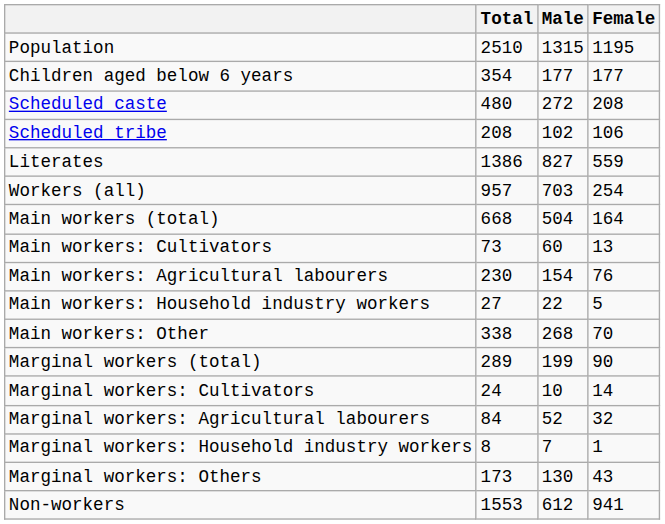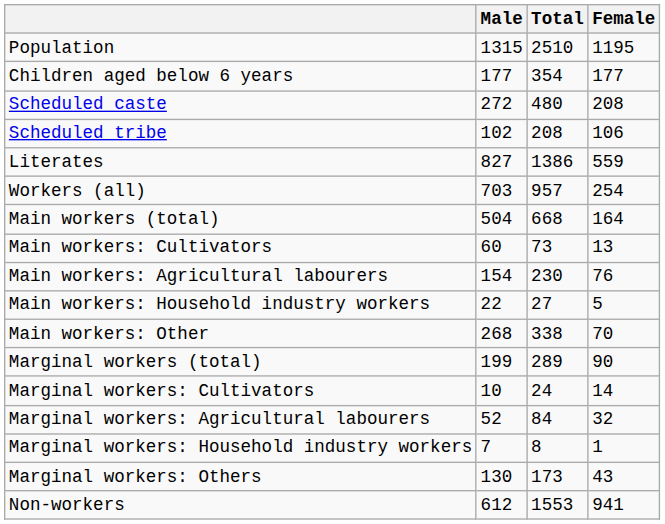 <table class="wikitable sortable">
 <tr>
 <th></th>
+<th>Male</th>
 <th>Total</th>
-<th>Male</th>
 <th>Female</th>
 </tr>
 <tr>
 <td>Population</td>
+<td>1315</td>
 <td>2510</td>
-<td>1315</td>
 <td>1195</td>
 </tr>
 <tr>
 <td>Children aged below 6 years</td>
+<td>177</td>
 <td>354</td>
-<td>177</td>
 <td>177</td>
 </tr>
 <tr>
 <td><a href='#'>Scheduled caste</a></td>
+<td>272</td>
 <td>480</td>
-<td>272</td>
 <td>208</td>
 </tr>
 <tr>
 <td><a href='#'>Scheduled tribe</a></td>
+<td>102</td>
 <td>208</td>
-<td>102</td>
 <td>106</td>
 </tr>
 <tr>
 <td>Literates</td>
+<td>827</td>
 <td>1386</td>
-<td>827</td>
 <td>559</td>
 </tr>
 <tr>
 <td>Workers (all)</td>
+<td>703</td>
 <td>957</td>
-<td>703</td>
 <td>254</td>
 </tr>
 <tr>
 <td>Main workers (total)</td>
+<td>504</td>
 <td>668</td>
-<td>504</td>
 <td>164</td>
 </tr>
 <tr>
 <td>Main workers: Cultivators</td>
+<td>60</td>
 <td>73</td>
-<td>60</td>
 <td>13</td>
 </tr>
 <tr>
 <td>Main workers: Agricultural labourers</td>
+<td>154</td>
 <td>230</td>
-<td>154</td>
 <td>76</td>
 </tr>
 <tr>
 <td>Main workers: Household industry workers</td>
+<td>22</td>
 <td>27</td>
-<td>22</td>
 <td>5</td>
 </tr>
 <tr>
 <td>Main workers: Other</td>
+<td>268</td>
 <td>338</td>
-<td>268</td>
 <td>70</td>
 </tr>
 <tr>
 <td>Marginal workers (total)</td>
+<td>199</td>
 <td>289</td>
-<td>199</td>
 <td>90</td>
 </tr>
 <tr>
 <td>Marginal workers: Cultivators</td>
+<td>10</td>
 <td>24</td>
-<td>10</td>
 <td>14</td>
 </tr>
 <tr>
 <td>Marginal workers: Agricultural labourers</td>
+<td>52</td>
 <td>84</td>
-<td>52</td>
 <td>32</td>
 </tr>
 <tr>
 <td>Marginal workers: Household industry workers</td>
+<td>7</td>
 <td>8</td>
-<td>7</td>
 <td>1</td>
 </tr>
 <tr>
 <td>Marginal workers: Others</td>
+<td>130</td>
 <td>173</td>
-<td>130</td>
 <td>43</td>
 </tr>
 <tr>
 <td>Non-workers</td>
+<td>612</td>
 <td>1553</td>
-<td>612</td>
 <td>941</td>
 </tr>
 </table>
